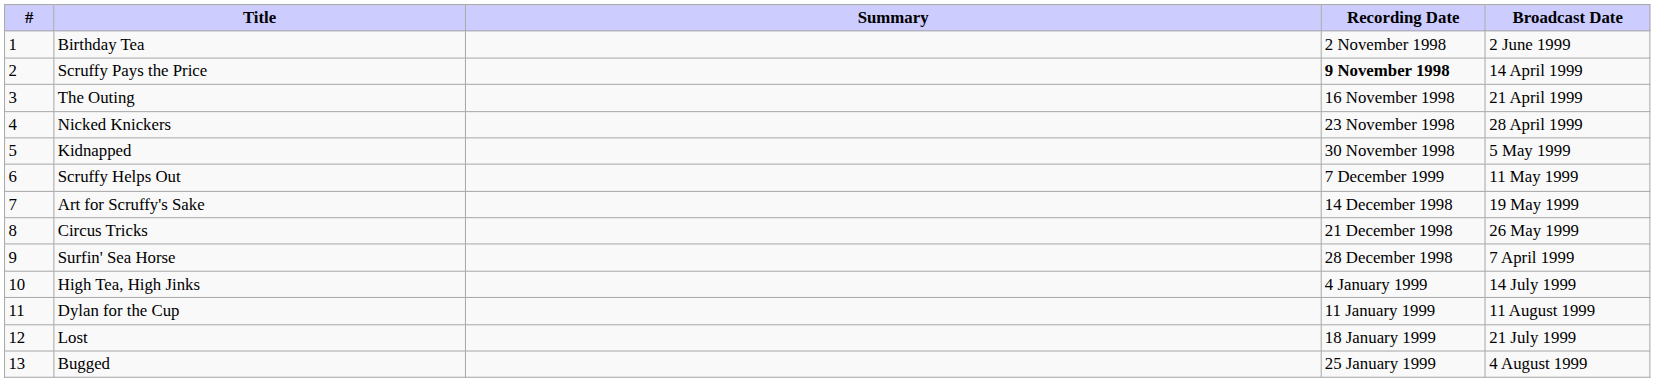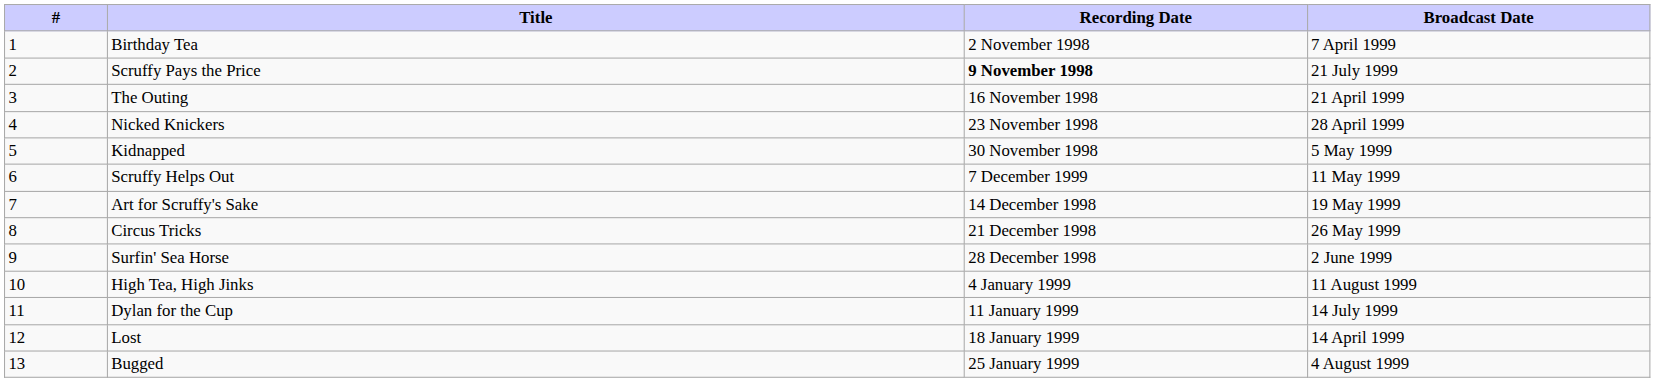 <table class="wikitable" width=99%>
 <tr>
 <th style="background: #CCCCFF" width="3%"><strong>#</strong></th>
 <th style="background: #CCCCFF" width="25%"><strong>Title</strong></th>
-<th style="background: #CCCCFF"><strong>Summary</strong></th>
 <th style="background: #CCCCFF" width="10%"><strong>Recording Date</strong></th>
 <th style="background: #CCCCFF" width="10%"><strong>Broadcast Date</strong></th>
 </tr>
 <tr>
 <td>1</td>
 <td>Birthday Tea</td>
-<td></td>
 <td>2 November 1998</td>
-<td>2 June 1999</td>
+<td>7 April 1999</td>
 </tr>
 <tr>
 <td>2</td>
 <td>Scruffy Pays the Price</td>
-<td></td>
 <td><strong>9 November 1998</strong></td>
-<td>14 April 1999</td>
+<td>21 July 1999</td>
 </tr>
 <tr>
 <td>3</td>
 <td>The Outing</td>
-<td></td>
 <td>16 November 1998</td>
 <td>21 April 1999</td>
 </tr>
 <tr>
 <td>4</td>
 <td>Nicked Knickers</td>
-<td></td>
 <td>23 November 1998</td>
 <td>28 April 1999</td>
 </tr>
 <tr>
 <td>5</td>
 <td>Kidnapped</td>
-<td></td>
 <td>30 November 1998</td>
 <td>5 May 1999</td>
 </tr>
 <tr>
 <td>6</td>
 <td>Scruffy Helps Out</td>
-<td></td>
 <td>7 December 1999</td>
 <td>11 May 1999</td>
 </tr>
 <tr>
 <td>7</td>
 <td>Art for Scruffy's Sake</td>
-<td></td>
 <td>14 December 1998</td>
 <td>19 May 1999</td>
 </tr>
 <tr>
 <td>8</td>
 <td>Circus Tricks</td>
-<td></td>
 <td>21 December 1998</td>
 <td>26 May 1999</td>
 </tr>
 <tr>
 <td>9</td>
 <td>Surfin' Sea Horse</td>
-<td></td>
 <td>28 December 1998</td>
-<td>7 April 1999</td>
+<td>2 June 1999</td>
 </tr>
 <tr>
 <td>10</td>
 <td>High Tea, High Jinks</td>
-<td></td>
 <td>4 January 1999</td>
-<td>14 July 1999</td>
+<td>11 August 1999</td>
 </tr>
 <tr>
 <td>11</td>
 <td>Dylan for the Cup</td>
-<td></td>
 <td>11 January 1999</td>
-<td>11 August 1999</td>
+<td>14 July 1999</td>
 </tr>
 <tr>
 <td>12</td>
 <td>Lost</td>
-<td></td>
 <td>18 January 1999</td>
-<td>21 July 1999</td>
+<td>14 April 1999</td>
 </tr>
 <tr>
 <td>13</td>
 <td>Bugged</td>
-<td></td>
 <td>25 January 1999</td>
 <td>4 August 1999</td>
 </tr>
 </table>
